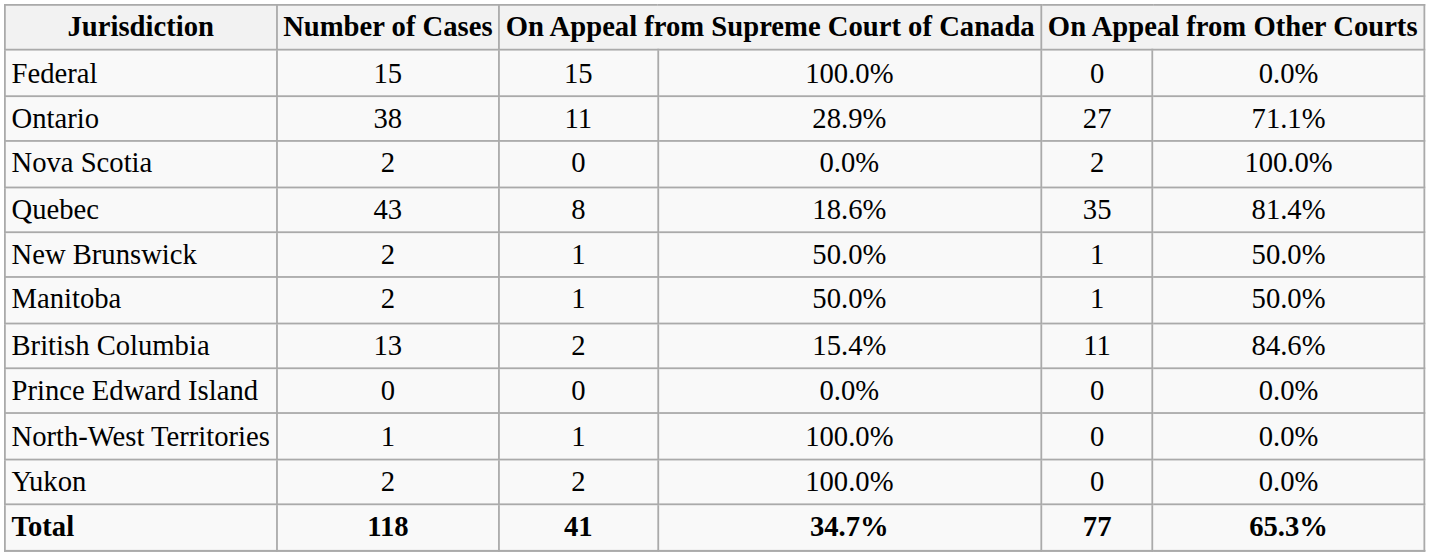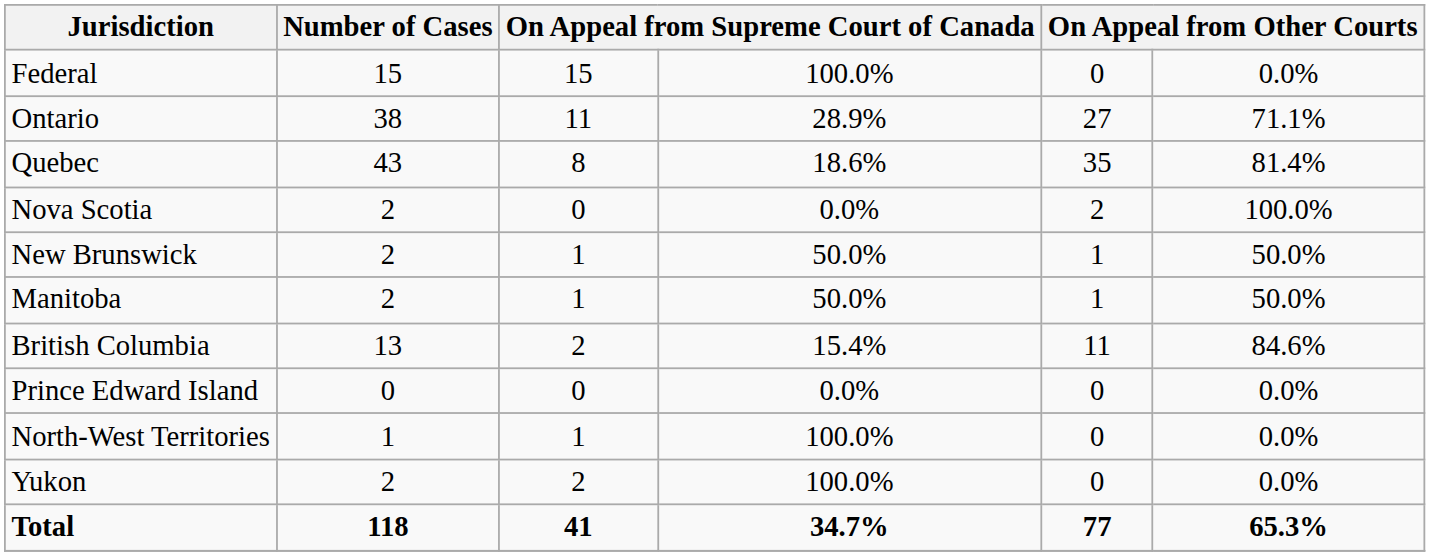 <table class="wikitable sortable">
 <tr>
 <th>Jurisdiction</th>
 <th>Number of Cases</th>
 <th colspan="2">On Appeal from Supreme Court of Canada</th>
 <th colspan="2">On Appeal from Other Courts</th>
 </tr>
 <tr>
 <td>Federal</td>
 <td style="text-align: center;">15</td>
 <td style="text-align: center;">15</td>
 <td style="text-align: center;">100.0%</td>
 <td style="text-align: center;">0</td>
 <td style="text-align: center;">0.0%</td>
 </tr>
 <tr>
 <td>Ontario</td>
 <td style="text-align: center;">38</td>
 <td style="text-align: center;">11</td>
 <td style="text-align: center;">28.9%</td>
 <td style="text-align: center;">27</td>
 <td style="text-align: center;">71.1%</td>
 </tr>
 <tr>
+<td>Quebec</td>
+<td style="text-align: center;">43</td>
+<td style="text-align: center;">8</td>
+<td style="text-align: center;">18.6%</td>
+<td style="text-align: center;">35</td>
+<td style="text-align: center;">81.4%</td>
+</tr>
+<tr>
 <td>Nova Scotia</td>
 <td style="text-align: center;">2</td>
 <td style="text-align: center;">0</td>
 <td style="text-align: center;">0.0%</td>
 <td style="text-align: center;">2</td>
 <td style="text-align: center;">100.0%</td>
-</tr>
-<tr>
-<td>Quebec</td>
-<td style="text-align: center;">43</td>
-<td style="text-align: center;">8</td>
-<td style="text-align: center;">18.6%</td>
-<td style="text-align: center;">35</td>
-<td style="text-align: center;">81.4%</td>
 </tr>
 <tr>
 <td>New Brunswick</td>
 <td style="text-align: center;">2</td>
 <td style="text-align: center;">1</td>
 <td style="text-align: center;">50.0%</td>
 <td style="text-align: center;">1</td>
 <td style="text-align: center;">50.0%</td>
 </tr>
 <tr>
 <td>Manitoba</td>
 <td style="text-align: center;">2</td>
 <td style="text-align: center;">1</td>
 <td style="text-align: center;">50.0%</td>
 <td style="text-align: center;">1</td>
 <td style="text-align: center;">50.0%</td>
 </tr>
 <tr>
 <td>British Columbia</td>
 <td style="text-align: center;">13</td>
 <td style="text-align: center;">2</td>
 <td style="text-align: center;">15.4%</td>
 <td style="text-align: center;">11</td>
 <td style="text-align: center;">84.6%</td>
 </tr>
 <tr>
 <td>Prince Edward Island</td>
 <td style="text-align: center;">0</td>
 <td style="text-align: center;">0</td>
 <td style="text-align: center;">0.0%</td>
 <td style="text-align: center;">0</td>
 <td style="text-align: center;">0.0%</td>
 </tr>
 <tr>
 <td>North-West Territories</td>
 <td style="text-align: center;">1</td>
 <td style="text-align: center;">1</td>
 <td style="text-align: center;">100.0%</td>
 <td style="text-align: center;">0</td>
 <td style="text-align: center;">0.0%</td>
 </tr>
 <tr>
 <td>Yukon</td>
 <td style="text-align: center;">2</td>
 <td style="text-align: center;">2</td>
 <td style="text-align: center;">100.0%</td>
 <td style="text-align: center;">0</td>
 <td style="text-align: center;">0.0%</td>
 </tr>
 <tr>
 <td><strong>Total</strong></td>
 <td style="text-align: center;"><strong>118</strong></td>
 <td style="text-align: center;"><strong>41</strong></td>
 <td style="text-align: center;"><strong>34.7%</strong></td>
 <td style="text-align: center;"><strong>77</strong></td>
 <td style="text-align: center;"><strong>65.3%</strong></td>
 </tr>
 <tr>
 </tr>
 </table>
